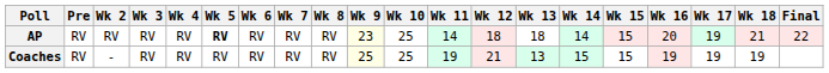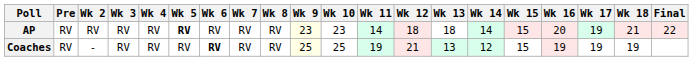 <table class="wikitable" style="white-space:nowrap;">
 <tr>
 <th>Poll</th>
 <th>Pre</th>
 <th>Wk 2</th>
 <th>Wk 3</th>
 <th>Wk 4</th>
 <th>Wk 5</th>
 <th>Wk 6</th>
 <th>Wk 7</th>
 <th>Wk 8</th>
 <th>Wk 9</th>
 <th>Wk 10</th>
 <th>Wk 11</th>
 <th>Wk 12</th>
 <th>Wk 13</th>
 <th>Wk 14</th>
 <th>Wk 15</th>
 <th>Wk 16</th>
 <th>Wk 17</th>
 <th>Wk 18</th>
 <th>Final</th>
 </tr>
 <tr style="text-align:center;">
 <th>AP</th>
 <td style="background:#FFF;">RV</td>
 <td style="background:#FFF;">RV</td>
 <td style="background:#FFF;">RV</td>
 <td style="background:#FFF;">RV</td>
 <td style="background:#FFF;"><strong>RV</strong></td>
 <td style="background:#FFF;">RV</td>
 <td style="background:#FFF;">RV</td>
 <td style="background:#FFF;">RV</td>
 <td style="background:#FFFFE6;">23</td>
-<td style="background:#FFF;">25</td>
+<td style="background:#FFF;">23</td>
 <td style="background:#D8FFEB;">14</td>
 <td style="background:#FFE6E6;">18</td>
 <td style="background:#FFF;">18</td>
 <td style="background:#D8FFEB;">14</td>
 <td style="background:#FFE6E6;">15</td>
 <td style="background:#FFE6E6;">20</td>
 <td style="background:#D8FFEB;">19</td>
 <td style="background:#FFE6E6;">21</td>
 <td style="background:#FFE6E6;">22</td>
 </tr>
 <tr style="text-align:center;">
 <th>Coaches</th>
 <td style="background:#FFF;">RV</td>
 <td style="background:#FFF;">-</td>
 <td style="background:#FFF;">RV</td>
 <td style="background:#FFF;">RV</td>
 <td style="background:#FFF;">RV</td>
-<td style="background:#FFF;">RV</td>
+<td style="background:#FFF;"><strong>RV</strong></td>
 <td style="background:#FFF;">RV</td>
 <td style="background:#FFF;">RV</td>
 <td style="background:#FFFFE6;">25</td>
 <td style="background:#FFF;">25</td>
 <td style="background:#D8FFEB;">19</td>
 <td style="background:#FFE6E6;">21</td>
 <td style="background:#D8FFEB;">13</td>
-<td style="background:#D8FFEB;">15</td>
+<td style="background:#D8FFEB;">12</td>
 <td style="background:#FFF;">15</td>
 <td style="background:#FFE6E6;">19</td>
 <td style="background:#FFF;">19</td>
 <td style="background:#FFF;">19</td>
 <td style="background:#FFF;"></td>
 </tr>
 </table>
